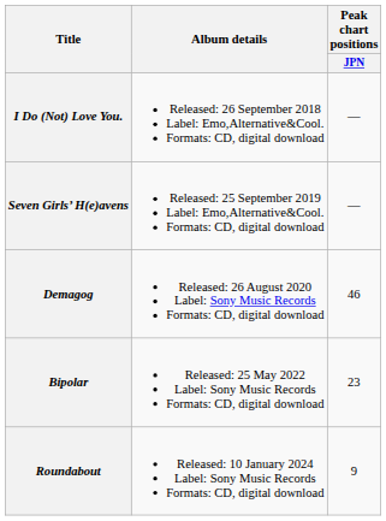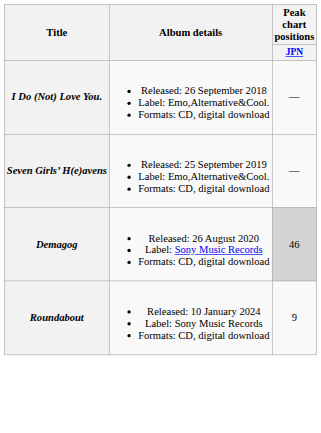 <table class="wikitable plainrowheaders" style="text-align:center;">
 <tr>
 <th scope="col" rowspan="2">Title</th>
 <th scope="col" rowspan="2">Album details</th>
 <th scope="col">Peak chart positions</th>
 </tr>
 <tr>
 <th scope="col" style="width:2.5em;font-size:90%;"><a href='#'>JPN</a><br></th>
 </tr>
 <tr>
 <th scope="row"><em>I Do (Not) Love You.</em></th>
 <td><br><ul><li>Released: 26 September 2018</li><li>Label: Emo,Alternative&Cool.</li><li>Formats: CD, digital download</li></ul></td>
 <td>—</td>
 </tr>
 <tr>
 <th scope="row"><em>Seven Girls’ H(e)avens</em></th>
 <td><br><ul><li>Released: 25 September 2019</li><li>Label: Emo,Alternative&Cool.</li><li>Formats: CD, digital download</li></ul></td>
 <td>—</td>
 </tr>
 <tr>
 <th scope="row"><em>Demagog</em></th>
 <td><br><ul><li>Released: 26 August 2020</li><li>Label: <a href='#'>Sony Music Records</a></li><li>Formats: CD, digital download</li></ul></td>
-<td>46</td>
-</tr>
-<tr>
-<th scope="row"><em>Bipolar</em></th>
-<td><br><ul><li>Released: 25 May 2022</li><li>Label: Sony Music Records</li><li>Formats: CD, digital download</li></ul></td>
-<td>23</td>
+<td style="background: lightgrey;">46</td>
 </tr>
 <tr>
 <th scope="row"><em>Roundabout</em></th>
 <td><br><ul><li>Released: 10 January 2024</li><li>Label: Sony Music Records</li><li>Formats: CD, digital download</li></ul></td>
 <td>9</td>
 </tr>
 </table>
